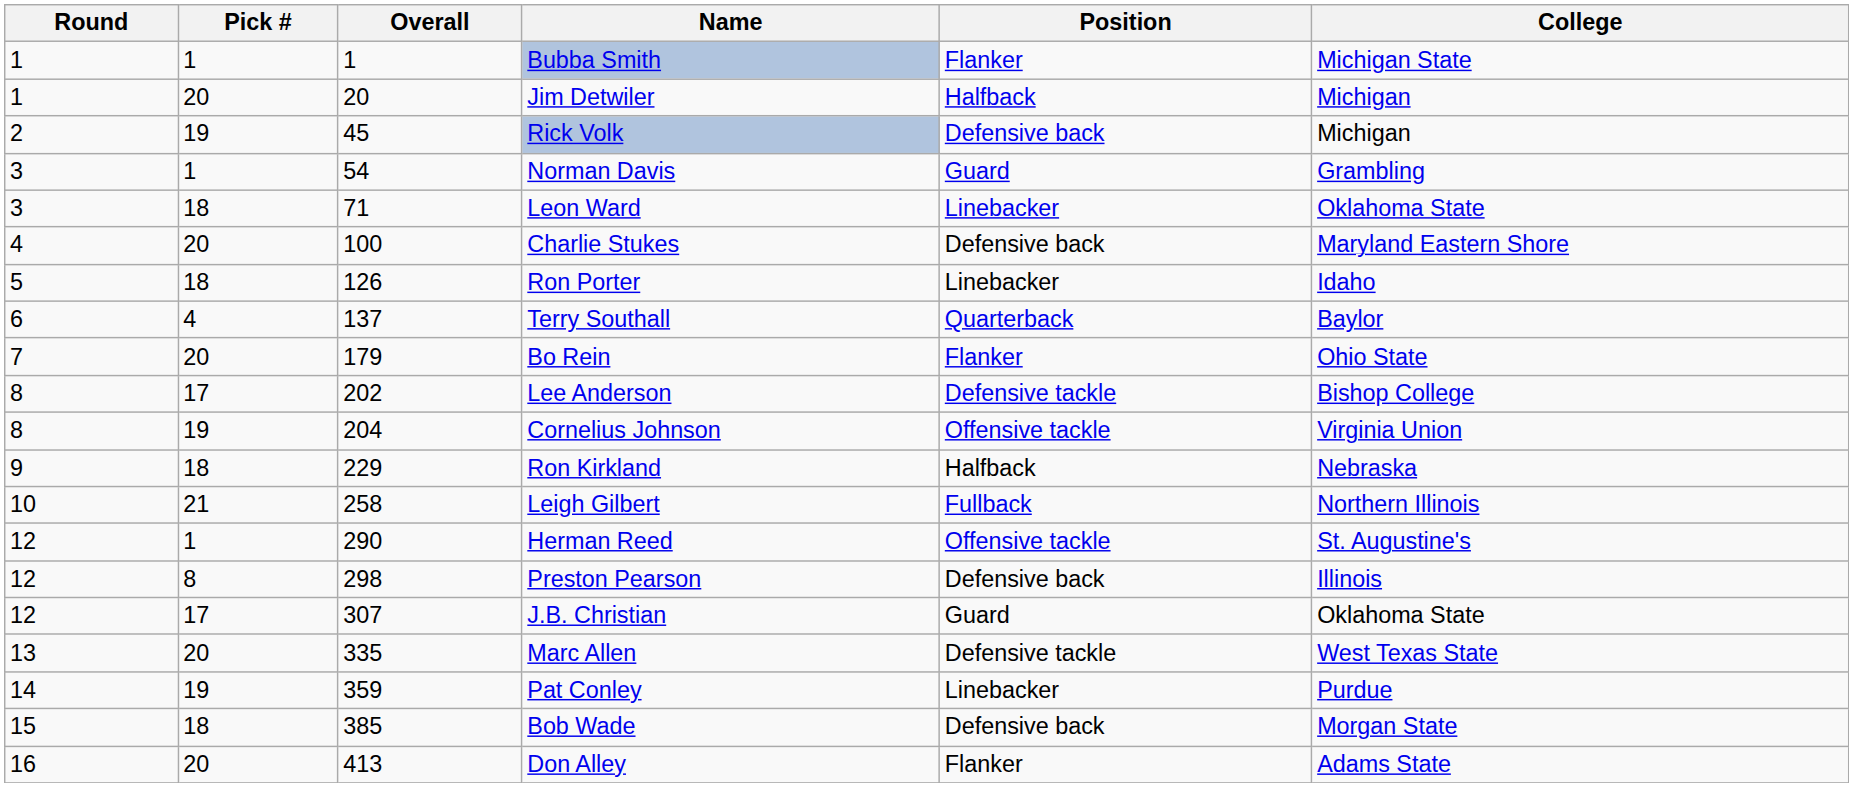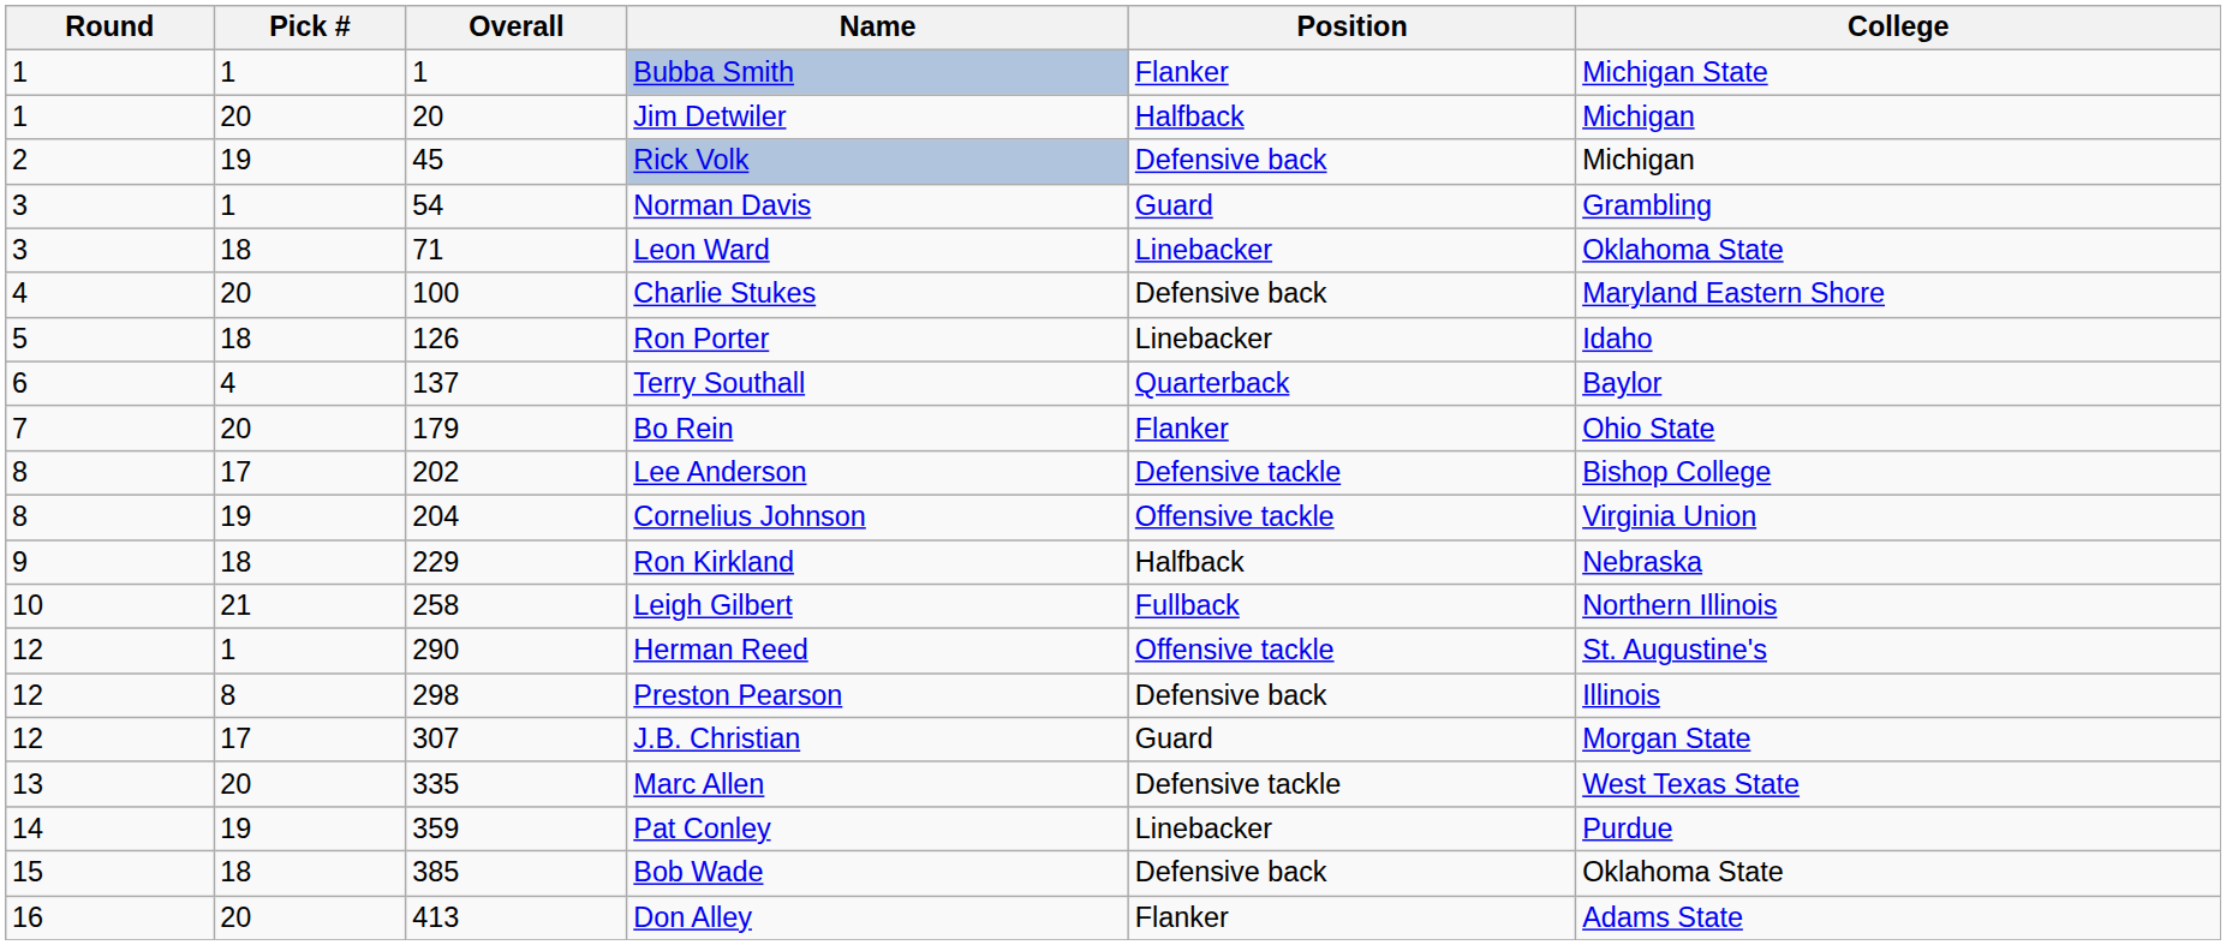 <table class="wikitable sortable sortable" style="width: 100%">
 <tr>
 <th>Round</th>
 <th>Pick #</th>
 <th>Overall</th>
 <th>Name</th>
 <th>Position</th>
 <th>College</th>
 </tr>
 <tr>
 <td>1</td>
 <td>1</td>
 <td>1</td>
 <td bgcolor=lightsteelblue><a href='#'>Bubba Smith</a></td>
 <td><a href='#'>Flanker</a></td>
 <td><a href='#'>Michigan State</a></td>
 </tr>
 <tr>
 <td>1</td>
 <td>20</td>
 <td>20</td>
 <td><a href='#'>Jim Detwiler</a></td>
 <td><a href='#'>Halfback</a></td>
 <td><a href='#'>Michigan</a></td>
 </tr>
 <tr>
 <td>2</td>
 <td>19</td>
 <td>45</td>
 <td bgcolor=lightsteelblue><a href='#'>Rick Volk</a></td>
 <td><a href='#'>Defensive back</a></td>
 <td>Michigan</td>
 </tr>
 <tr>
 <td>3</td>
 <td>1</td>
 <td>54</td>
 <td><a href='#'>Norman Davis</a></td>
 <td><a href='#'>Guard</a></td>
 <td><a href='#'>Grambling</a></td>
 </tr>
 <tr>
 <td>3</td>
 <td>18</td>
 <td>71</td>
 <td><a href='#'>Leon Ward</a></td>
 <td><a href='#'>Linebacker</a></td>
 <td><a href='#'>Oklahoma State</a></td>
 </tr>
 <tr>
 <td>4</td>
 <td>20</td>
 <td>100</td>
 <td><a href='#'>Charlie Stukes</a></td>
 <td>Defensive back</td>
 <td><a href='#'>Maryland Eastern Shore</a></td>
 </tr>
 <tr>
 <td>5</td>
 <td>18</td>
 <td>126</td>
 <td><a href='#'>Ron Porter</a></td>
 <td>Linebacker</td>
 <td><a href='#'>Idaho</a></td>
 </tr>
 <tr>
 <td>6</td>
 <td>4</td>
 <td>137</td>
 <td><a href='#'>Terry Southall</a></td>
 <td><a href='#'>Quarterback</a></td>
 <td><a href='#'>Baylor</a></td>
 </tr>
 <tr>
 <td>7</td>
 <td>20</td>
 <td>179</td>
 <td><a href='#'>Bo Rein</a></td>
 <td><a href='#'>Flanker</a></td>
 <td><a href='#'>Ohio State</a></td>
 </tr>
 <tr>
 <td>8</td>
 <td>17</td>
 <td>202</td>
 <td><a href='#'>Lee Anderson</a></td>
 <td><a href='#'>Defensive tackle</a></td>
 <td><a href='#'>Bishop College</a></td>
 </tr>
 <tr>
 <td>8</td>
 <td>19</td>
 <td>204</td>
 <td><a href='#'>Cornelius Johnson</a></td>
 <td><a href='#'>Offensive tackle</a></td>
 <td><a href='#'>Virginia Union</a></td>
 </tr>
 <tr>
 <td>9</td>
 <td>18</td>
 <td>229</td>
 <td><a href='#'>Ron Kirkland</a></td>
 <td>Halfback</td>
 <td><a href='#'>Nebraska</a></td>
 </tr>
 <tr>
 <td>10</td>
 <td>21</td>
 <td>258</td>
 <td><a href='#'>Leigh Gilbert</a></td>
 <td><a href='#'>Fullback</a></td>
 <td><a href='#'>Northern Illinois</a></td>
 </tr>
 <tr>
 <td>12</td>
 <td>1</td>
 <td>290</td>
 <td><a href='#'>Herman Reed</a></td>
 <td><a href='#'>Offensive tackle</a></td>
 <td><a href='#'>St. Augustine's</a></td>
 </tr>
 <tr>
 <td>12</td>
 <td>8</td>
 <td>298</td>
 <td><a href='#'>Preston Pearson</a></td>
 <td>Defensive back</td>
 <td><a href='#'>Illinois</a></td>
 </tr>
 <tr>
 <td>12</td>
 <td>17</td>
 <td>307</td>
 <td><a href='#'>J.B. Christian</a></td>
 <td>Guard</td>
-<td>Oklahoma State</td>
+<td><a href='#'>Morgan State</a></td>
 </tr>
 <tr>
 <td>13</td>
 <td>20</td>
 <td>335</td>
 <td><a href='#'>Marc Allen</a></td>
 <td>Defensive tackle</td>
 <td><a href='#'>West Texas State</a></td>
 </tr>
 <tr>
 <td>14</td>
 <td>19</td>
 <td>359</td>
 <td><a href='#'>Pat Conley</a></td>
 <td>Linebacker</td>
 <td><a href='#'>Purdue</a></td>
 </tr>
 <tr>
 <td>15</td>
 <td>18</td>
 <td>385</td>
 <td><a href='#'>Bob Wade</a></td>
 <td>Defensive back</td>
-<td><a href='#'>Morgan State</a></td>
+<td>Oklahoma State</td>
 </tr>
 <tr>
 <td>16</td>
 <td>20</td>
 <td>413</td>
 <td><a href='#'>Don Alley</a></td>
 <td>Flanker</td>
 <td><a href='#'>Adams State</a></td>
 </tr>
 </table>
